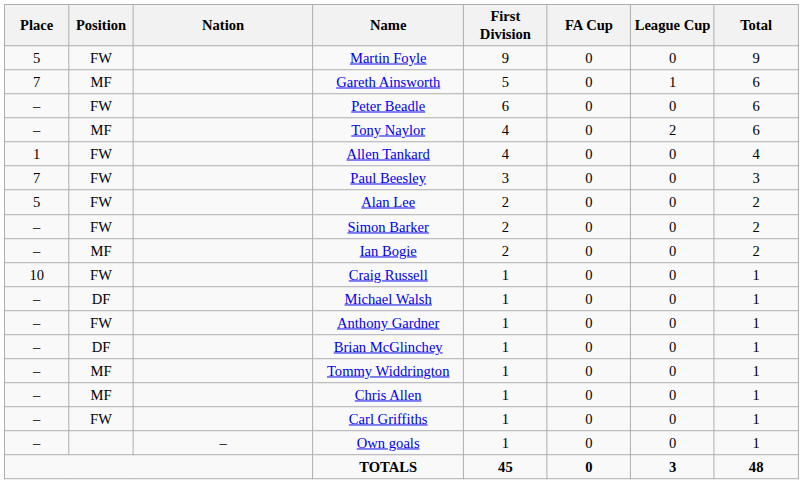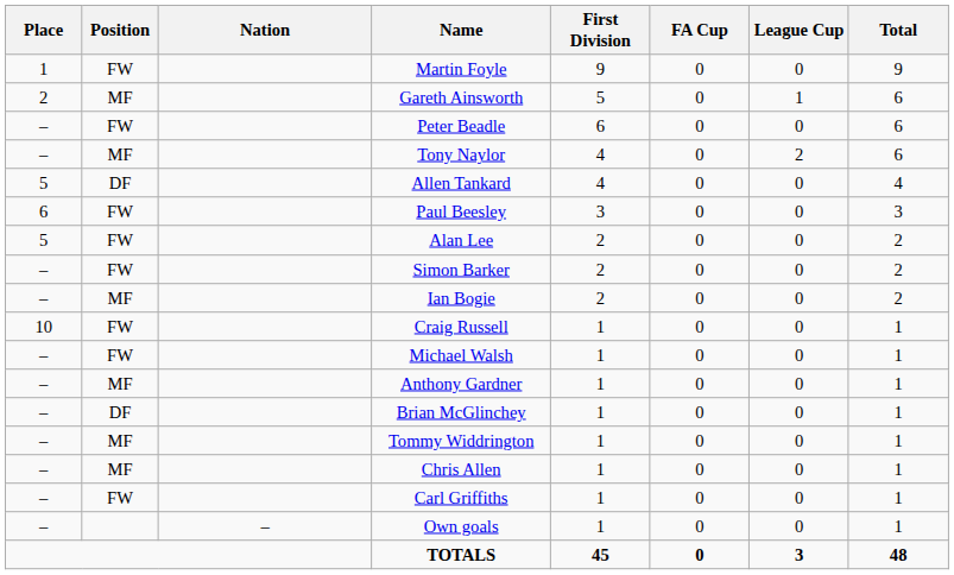 <table class="wikitable" style="font-size: 95%; text-align: center;">
 <tr>
 <th width=60>Place</th>
 <th width=60>Position</th>
 <th width=180>Nation</th>
 <th width=150>Name</th>
 <th width=80>First Division</th>
 <th width=80>FA Cup</th>
 <th width=80>League Cup</th>
 <th width=80>Total</th>
 </tr>
 <tr>
-<td>5</td>
+<td>1</td>
 <td>FW</td>
 <td></td>
 <td><a href='#'>Martin Foyle</a></td>
 <td>9</td>
 <td>0</td>
 <td>0</td>
 <td>9</td>
 </tr>
 <tr>
-<td>7</td>
+<td>2</td>
 <td>MF</td>
 <td></td>
 <td><a href='#'>Gareth Ainsworth</a></td>
 <td>5</td>
 <td>0</td>
 <td>1</td>
 <td>6</td>
 </tr>
 <tr>
 <td>–</td>
 <td>FW</td>
 <td></td>
 <td><a href='#'>Peter Beadle</a></td>
 <td>6</td>
 <td>0</td>
 <td>0</td>
 <td>6</td>
 </tr>
 <tr>
 <td>–</td>
 <td>MF</td>
 <td></td>
 <td><a href='#'>Tony Naylor</a></td>
 <td>4</td>
 <td>0</td>
 <td>2</td>
 <td>6</td>
 </tr>
 <tr>
-<td>1</td>
-<td>FW</td>
+<td>5</td>
+<td>DF</td>
 <td></td>
 <td><a href='#'>Allen Tankard</a></td>
 <td>4</td>
 <td>0</td>
 <td>0</td>
 <td>4</td>
 </tr>
 <tr>
-<td>7</td>
+<td>6</td>
 <td>FW</td>
 <td></td>
 <td><a href='#'>Paul Beesley</a></td>
 <td>3</td>
 <td>0</td>
 <td>0</td>
 <td>3</td>
 </tr>
 <tr>
 <td>5</td>
 <td>FW</td>
 <td></td>
 <td><a href='#'>Alan Lee</a></td>
 <td>2</td>
 <td>0</td>
 <td>0</td>
 <td>2</td>
 </tr>
 <tr>
 <td>–</td>
 <td>FW</td>
 <td></td>
 <td><a href='#'>Simon Barker</a></td>
 <td>2</td>
 <td>0</td>
 <td>0</td>
 <td>2</td>
 </tr>
 <tr>
 <td>–</td>
 <td>MF</td>
 <td></td>
 <td><a href='#'>Ian Bogie</a></td>
 <td>2</td>
 <td>0</td>
 <td>0</td>
 <td>2</td>
 </tr>
 <tr>
 <td>10</td>
 <td>FW</td>
 <td></td>
 <td><a href='#'>Craig Russell</a></td>
 <td>1</td>
 <td>0</td>
 <td>0</td>
 <td>1</td>
 </tr>
 <tr>
 <td>–</td>
-<td>DF</td>
+<td>FW</td>
 <td></td>
 <td><a href='#'>Michael Walsh</a></td>
 <td>1</td>
 <td>0</td>
 <td>0</td>
 <td>1</td>
 </tr>
 <tr>
 <td>–</td>
-<td>FW</td>
+<td>MF</td>
 <td></td>
 <td><a href='#'>Anthony Gardner</a></td>
 <td>1</td>
 <td>0</td>
 <td>0</td>
 <td>1</td>
 </tr>
 <tr>
 <td>–</td>
 <td>DF</td>
 <td></td>
 <td><a href='#'>Brian McGlinchey</a></td>
 <td>1</td>
 <td>0</td>
 <td>0</td>
 <td>1</td>
 </tr>
 <tr>
 <td>–</td>
 <td>MF</td>
 <td></td>
 <td><a href='#'>Tommy Widdrington</a></td>
 <td>1</td>
 <td>0</td>
 <td>0</td>
 <td>1</td>
 </tr>
 <tr>
 <td>–</td>
 <td>MF</td>
 <td></td>
 <td><a href='#'>Chris Allen</a></td>
 <td>1</td>
 <td>0</td>
 <td>0</td>
 <td>1</td>
 </tr>
 <tr>
 <td>–</td>
 <td>FW</td>
 <td></td>
 <td><a href='#'>Carl Griffiths</a></td>
 <td>1</td>
 <td>0</td>
 <td>0</td>
 <td>1</td>
 </tr>
 <tr>
 <td>–</td>
 <td></td>
 <td>–</td>
 <td><a href='#'>Own goals</a></td>
 <td>1</td>
 <td>0</td>
 <td>0</td>
 <td>1</td>
 </tr>
 <tr>
 <td colspan="3"></td>
 <td><strong>TOTALS</strong></td>
 <td><strong>45</strong></td>
 <td><strong>0</strong></td>
 <td><strong>3</strong></td>
 <td><strong>48</strong></td>
 </tr>
 </table>
